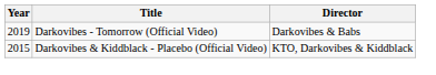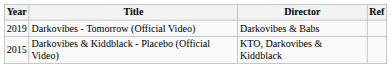 <table class="wikitable">
 <tr>
 <th>Year</th>
 <th>Title</th>
 <th>Director</th>
+<th>Ref</th>
 </tr>
 <tr>
 <td>2019</td>
 <td>Darkovibes - Tomorrow (Official Video)</td>
 <td>Darkovibes & Babs</td>
+<td></td>
 </tr>
 <tr>
 <td>2015</td>
 <td>Darkovibes & Kiddblack - Placebo (Official Video)</td>
 <td>KTO, Darkovibes & Kiddblack</td>
+<td></td>
 </tr>
 </table>
